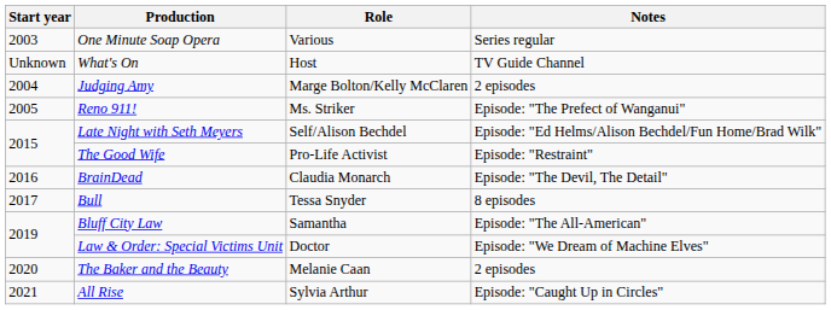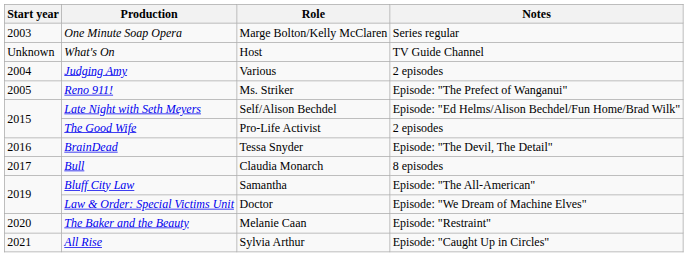 <table class="wikitable sortable">
 <tr>
 <th>Start year</th>
 <th>Production</th>
 <th>Role</th>
 <th class="unsortable">Notes</th>
 </tr>
 <tr>
 <td>2003</td>
 <td><em>One Minute Soap Opera</em></td>
-<td>Various</td>
+<td>Marge Bolton/Kelly McClaren</td>
 <td>Series regular</td>
 </tr>
 <tr>
 <td>Unknown</td>
 <td><em>What's On</em></td>
 <td>Host</td>
 <td>TV Guide Channel</td>
 </tr>
 <tr>
 <td>2004</td>
 <td><em><a href='#'>Judging Amy</a></em></td>
-<td>Marge Bolton/Kelly McClaren</td>
+<td>Various</td>
 <td>2 episodes</td>
 </tr>
 <tr>
 <td>2005</td>
 <td><em><a href='#'>Reno 911!</a></em></td>
 <td>Ms. Striker</td>
 <td>Episode: "The Prefect of Wanganui"</td>
 </tr>
 <tr>
 <td rowspan="2">2015</td>
 <td><em><a href='#'>Late Night with Seth Meyers</a></em></td>
 <td>Self/Alison Bechdel</td>
 <td>Episode: "Ed Helms/Alison Bechdel/Fun Home/Brad Wilk"</td>
 </tr>
 <tr>
 <td><em><a href='#'>The Good Wife</a></em></td>
 <td>Pro-Life Activist</td>
-<td>Episode: "Restraint"</td>
+<td>2 episodes</td>
 </tr>
 <tr>
 <td>2016</td>
 <td><em><a href='#'>BrainDead</a></em></td>
-<td>Claudia Monarch</td>
+<td>Tessa Snyder</td>
 <td>Episode: "The Devil, The Detail"</td>
 </tr>
 <tr>
 <td>2017</td>
 <td><em><a href='#'>Bull</a></em></td>
-<td>Tessa Snyder</td>
+<td>Claudia Monarch</td>
 <td>8 episodes</td>
 </tr>
 <tr>
 <td rowspan="2">2019</td>
 <td><em><a href='#'>Bluff City Law</a></em></td>
 <td>Samantha</td>
 <td>Episode: "The All-American"</td>
 </tr>
 <tr>
 <td><em><a href='#'>Law & Order: Special Victims Unit</a></em></td>
 <td>Doctor</td>
 <td>Episode: "We Dream of Machine Elves"</td>
 </tr>
 <tr>
 <td>2020</td>
 <td><em><a href='#'>The Baker and the Beauty</a></em></td>
 <td>Melanie Caan</td>
-<td>2 episodes</td>
+<td>Episode: "Restraint"</td>
 </tr>
 <tr>
 <td>2021</td>
 <td><em><a href='#'>All Rise</a></em></td>
 <td>Sylvia Arthur</td>
 <td>Episode: "Caught Up in Circles"</td>
 </tr>
 </table>
